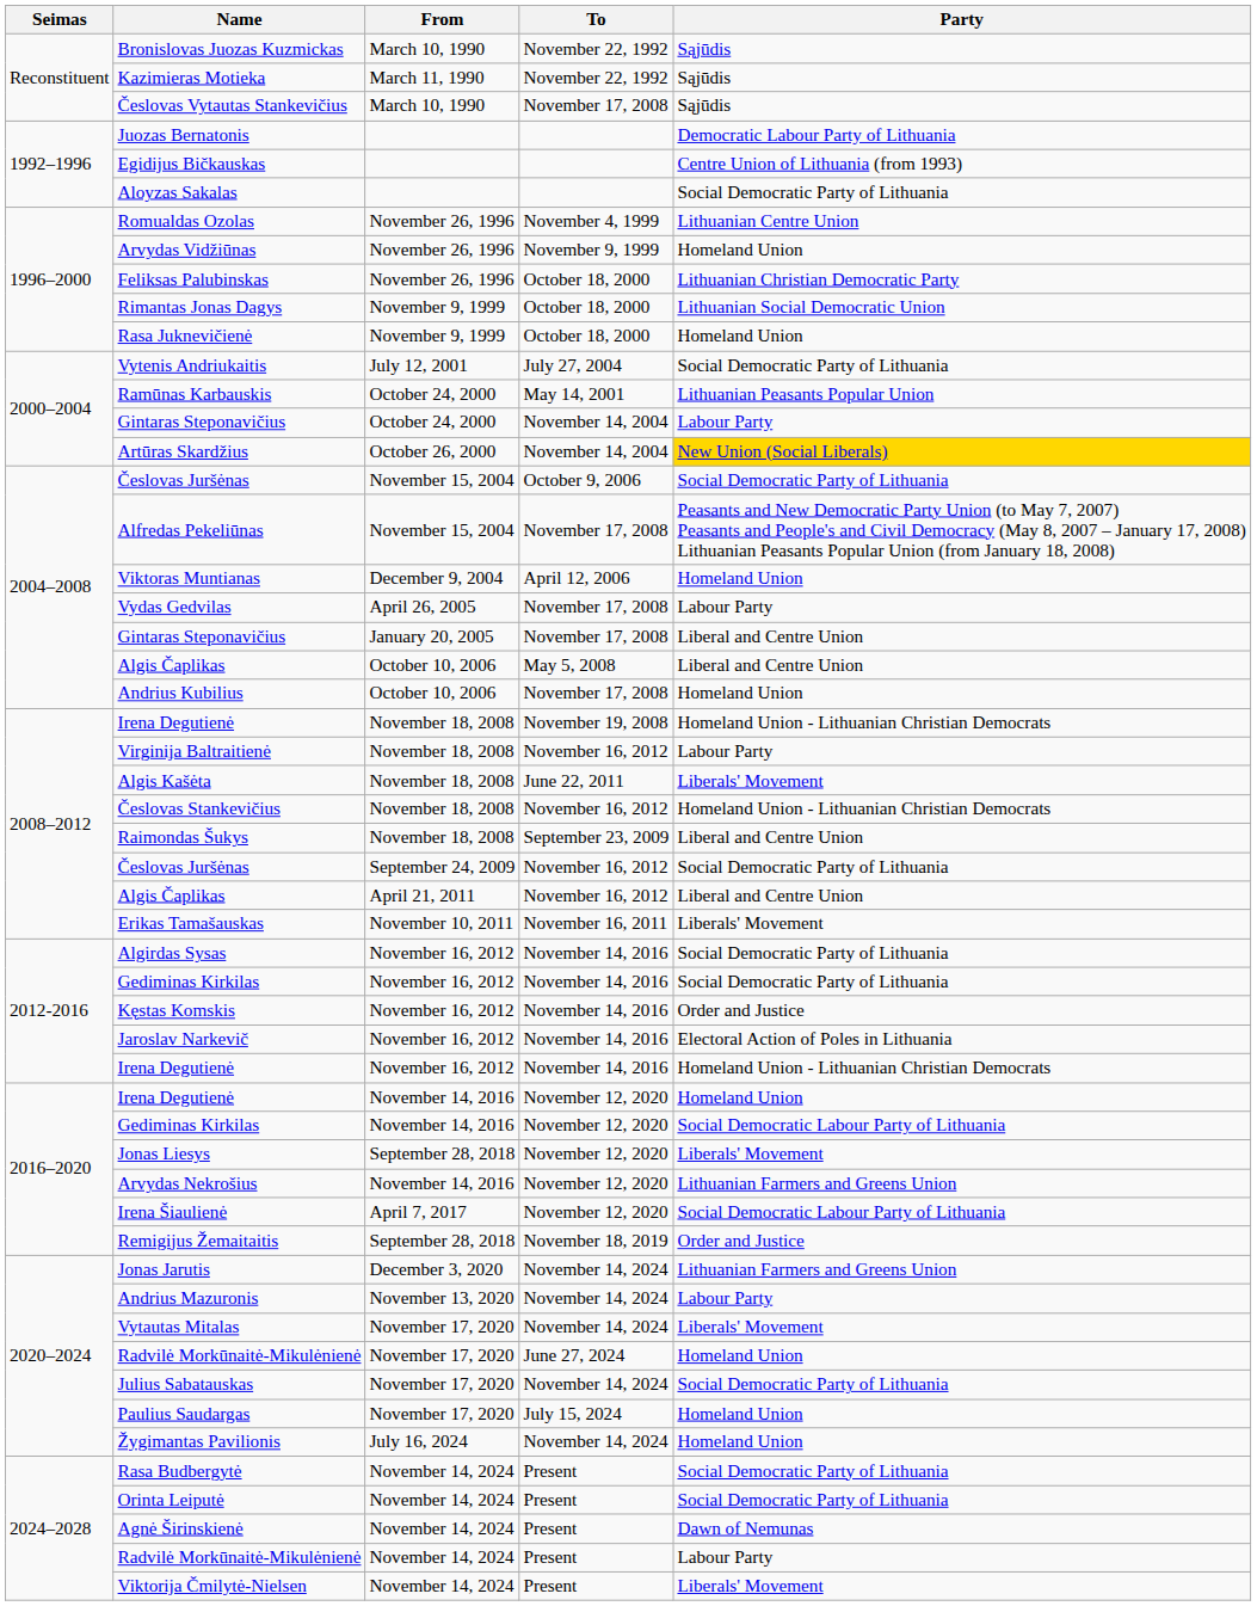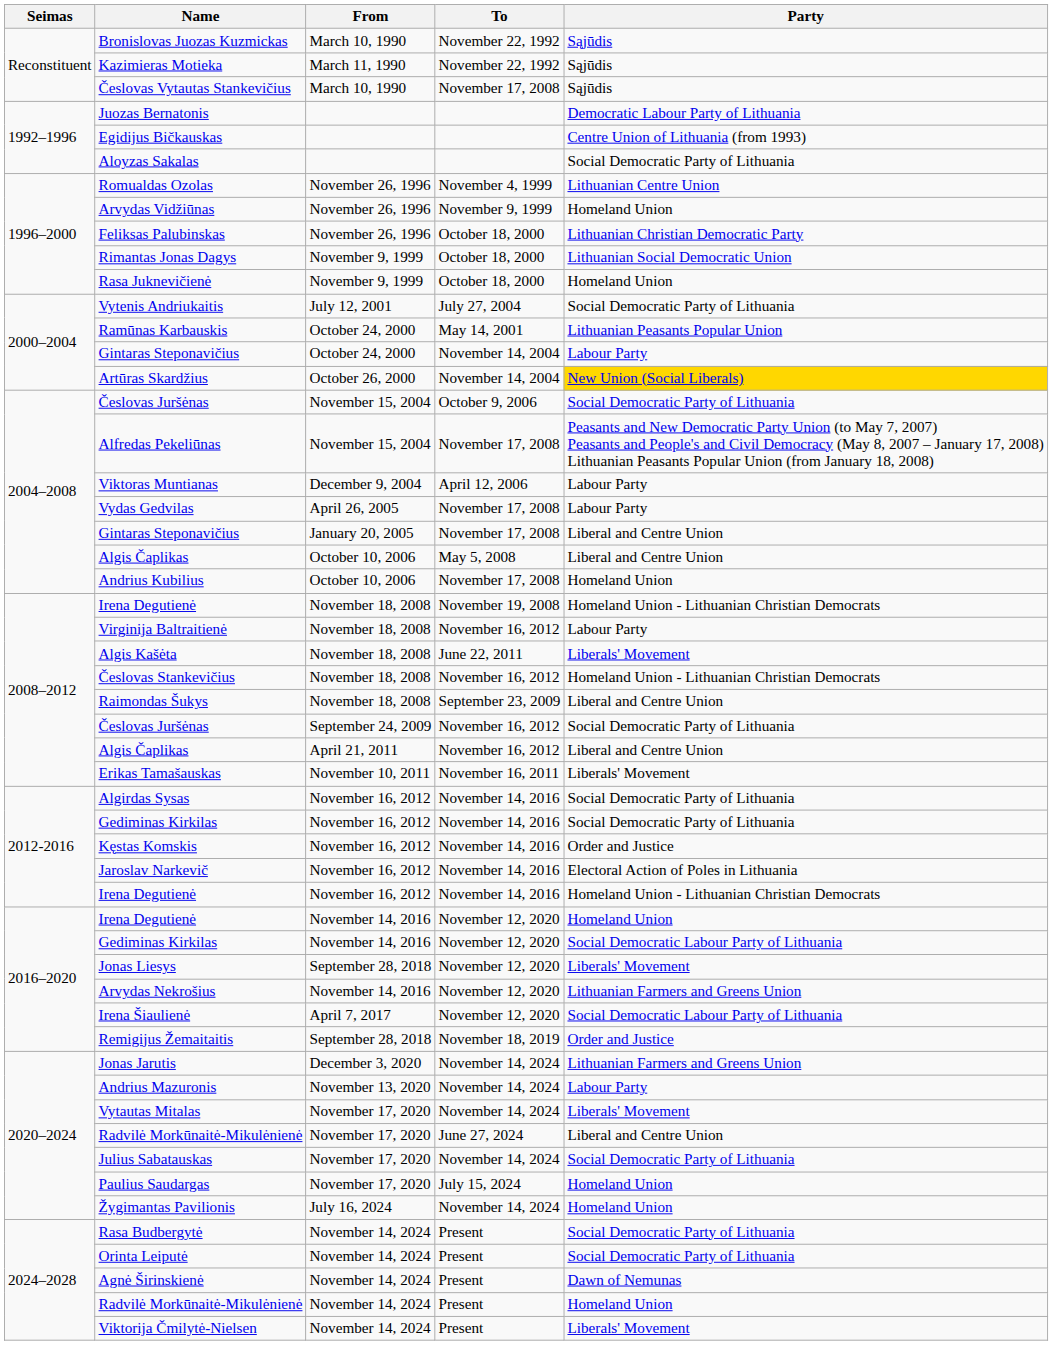 <table class="wikitable">
 <tr>
 <th>Seimas</th>
 <th>Name</th>
 <th>From</th>
 <th>To</th>
 <th>Party</th>
 </tr>
 <tr>
 <td rowspan=3>Reconstituent</td>
 <td><a href='#'>Bronislovas Juozas Kuzmickas</a></td>
 <td>March 10, 1990</td>
 <td>November 22, 1992</td>
 <td><a href='#'>Sąjūdis</a></td>
 </tr>
 <tr>
 <td><a href='#'>Kazimieras Motieka</a></td>
 <td>March 11, 1990</td>
 <td>November 22, 1992</td>
 <td>Sąjūdis</td>
 </tr>
 <tr>
 <td><a href='#'>Česlovas Vytautas Stankevičius</a></td>
 <td>March 10, 1990</td>
 <td>November 17, 2008</td>
 <td>Sąjūdis</td>
 </tr>
 <tr>
 <td rowspan=3>1992–1996</td>
 <td><a href='#'>Juozas Bernatonis</a></td>
 <td></td>
 <td></td>
 <td><a href='#'>Democratic Labour Party of Lithuania</a></td>
 </tr>
 <tr>
 <td><a href='#'>Egidijus Bičkauskas</a></td>
 <td></td>
 <td></td>
 <td><a href='#'>Centre Union of Lithuania</a> (from 1993)</td>
 </tr>
 <tr>
 <td><a href='#'>Aloyzas Sakalas</a></td>
 <td></td>
 <td></td>
 <td>Social Democratic Party of Lithuania</td>
 </tr>
 <tr>
 <td rowspan=5>1996–2000</td>
 <td><a href='#'>Romualdas Ozolas</a></td>
 <td>November 26, 1996</td>
 <td>November 4, 1999</td>
 <td><a href='#'>Lithuanian Centre Union</a></td>
 </tr>
 <tr>
 <td><a href='#'>Arvydas Vidžiūnas</a></td>
 <td>November 26, 1996</td>
 <td>November 9, 1999</td>
 <td>Homeland Union</td>
 </tr>
 <tr>
 <td><a href='#'>Feliksas Palubinskas</a></td>
 <td>November 26, 1996</td>
 <td>October 18, 2000</td>
 <td><a href='#'>Lithuanian Christian Democratic Party</a></td>
 </tr>
 <tr>
 <td><a href='#'>Rimantas Jonas Dagys</a></td>
 <td>November 9, 1999</td>
 <td>October 18, 2000</td>
 <td><a href='#'>Lithuanian Social Democratic Union</a></td>
 </tr>
 <tr>
 <td><a href='#'>Rasa Juknevičienė</a></td>
 <td>November 9, 1999</td>
 <td>October 18, 2000</td>
 <td>Homeland Union</td>
 </tr>
 <tr>
 <td rowspan=4>2000–2004</td>
 <td><a href='#'>Vytenis Andriukaitis</a></td>
 <td>July 12, 2001</td>
 <td>July 27, 2004</td>
 <td>Social Democratic Party of Lithuania</td>
 </tr>
 <tr>
 <td><a href='#'>Ramūnas Karbauskis</a></td>
 <td>October 24, 2000</td>
 <td>May 14, 2001</td>
 <td><a href='#'>Lithuanian Peasants Popular Union</a></td>
 </tr>
 <tr>
 <td><a href='#'>Gintaras Steponavičius</a></td>
 <td>October 24, 2000</td>
 <td>November 14, 2004</td>
 <td><a href='#'>Labour Party</a></td>
 </tr>
 <tr>
 <td><a href='#'>Artūras Skardžius</a></td>
 <td>October 26, 2000</td>
 <td>November 14, 2004</td>
 <td style="background: gold;"><a href='#'>New Union (Social Liberals)</a></td>
 </tr>
 <tr>
 <td rowspan=7>2004–2008</td>
 <td><a href='#'>Česlovas Juršėnas</a></td>
 <td>November 15, 2004</td>
 <td>October 9, 2006</td>
 <td><a href='#'>Social Democratic Party of Lithuania</a></td>
 </tr>
 <tr>
 <td><a href='#'>Alfredas Pekeliūnas</a></td>
 <td>November 15, 2004</td>
 <td>November 17, 2008</td>
 <td><a href='#'>Peasants and New Democratic Party Union</a> (to May 7, 2007)<br> <a href='#'>Peasants and People's and Civil Democracy</a> (May 8, 2007 – January 17, 2008)<br> Lithuanian Peasants Popular Union (from January 18, 2008)</td>
 </tr>
 <tr>
 <td><a href='#'>Viktoras Muntianas</a></td>
 <td>December 9, 2004</td>
 <td>April 12, 2006</td>
-<td><a href='#'>Homeland Union</a></td>
+<td>Labour Party</td>
 </tr>
 <tr>
 <td><a href='#'>Vydas Gedvilas</a></td>
 <td>April 26, 2005</td>
 <td>November 17, 2008</td>
 <td>Labour Party</td>
 </tr>
 <tr>
 <td><a href='#'>Gintaras Steponavičius</a></td>
 <td>January 20, 2005</td>
 <td>November 17, 2008</td>
 <td>Liberal and Centre Union</td>
 </tr>
 <tr>
 <td><a href='#'>Algis Čaplikas</a></td>
 <td>October 10, 2006</td>
 <td>May 5, 2008</td>
 <td>Liberal and Centre Union</td>
 </tr>
 <tr>
 <td><a href='#'>Andrius Kubilius</a></td>
 <td>October 10, 2006</td>
 <td>November 17, 2008</td>
 <td>Homeland Union</td>
 </tr>
 <tr>
 <td rowspan=8>2008–2012</td>
 <td><a href='#'>Irena Degutienė</a></td>
 <td>November 18, 2008</td>
 <td>November 19, 2008</td>
 <td>Homeland Union - Lithuanian Christian Democrats</td>
 </tr>
 <tr>
 <td><a href='#'>Virginija Baltraitienė</a></td>
 <td>November 18, 2008</td>
 <td>November 16, 2012</td>
 <td>Labour Party</td>
 </tr>
 <tr>
 <td><a href='#'>Algis Kašėta</a></td>
 <td>November 18, 2008</td>
 <td>June 22, 2011</td>
 <td><a href='#'>Liberals' Movement</a></td>
 </tr>
 <tr>
 <td><a href='#'>Česlovas Stankevičius</a></td>
 <td>November 18, 2008</td>
 <td>November 16, 2012</td>
 <td>Homeland Union - Lithuanian Christian Democrats</td>
 </tr>
 <tr>
 <td><a href='#'>Raimondas Šukys</a></td>
 <td>November 18, 2008</td>
 <td>September 23, 2009</td>
 <td>Liberal and Centre Union</td>
 </tr>
 <tr>
 <td><a href='#'>Česlovas Juršėnas</a></td>
 <td>September 24, 2009</td>
 <td>November 16, 2012</td>
 <td>Social Democratic Party of Lithuania</td>
 </tr>
 <tr>
 <td><a href='#'>Algis Čaplikas</a></td>
 <td>April 21, 2011</td>
 <td>November 16, 2012</td>
 <td>Liberal and Centre Union</td>
 </tr>
 <tr>
 <td><a href='#'>Erikas Tamašauskas</a></td>
 <td>November 10, 2011</td>
 <td>November 16, 2011</td>
 <td>Liberals' Movement</td>
 </tr>
 <tr>
 <td rowspan=5>2012-2016</td>
 <td><a href='#'>Algirdas Sysas</a></td>
 <td>November 16, 2012</td>
 <td>November 14, 2016</td>
 <td>Social Democratic Party of Lithuania</td>
 </tr>
 <tr>
 <td><a href='#'>Gediminas Kirkilas</a></td>
 <td>November 16, 2012</td>
 <td>November 14, 2016</td>
 <td>Social Democratic Party of Lithuania</td>
 </tr>
 <tr>
 <td><a href='#'>Kęstas Komskis</a></td>
 <td>November 16, 2012</td>
 <td>November 14, 2016</td>
 <td>Order and Justice</td>
 </tr>
 <tr>
 <td><a href='#'>Jaroslav Narkevič</a></td>
 <td>November 16, 2012</td>
 <td>November 14, 2016</td>
 <td>Electoral Action of Poles in Lithuania</td>
 </tr>
 <tr>
 <td><a href='#'>Irena Degutienė</a></td>
 <td>November 16, 2012</td>
 <td>November 14, 2016</td>
 <td>Homeland Union - Lithuanian Christian Democrats</td>
 </tr>
 <tr>
 <td rowspan=6>2016–2020</td>
 <td><a href='#'>Irena Degutienė</a></td>
 <td>November 14, 2016</td>
 <td>November 12, 2020</td>
 <td><a href='#'>Homeland Union</a></td>
 </tr>
 <tr>
 <td><a href='#'>Gediminas Kirkilas</a></td>
 <td>November 14, 2016</td>
 <td>November 12, 2020</td>
 <td><a href='#'>Social Democratic Labour Party of Lithuania</a></td>
 </tr>
 <tr>
 <td><a href='#'>Jonas Liesys</a></td>
 <td>September 28, 2018</td>
 <td>November 12, 2020</td>
 <td><a href='#'>Liberals' Movement</a></td>
 </tr>
 <tr>
 <td><a href='#'>Arvydas Nekrošius</a></td>
 <td>November 14, 2016</td>
 <td>November 12, 2020</td>
 <td><a href='#'>Lithuanian Farmers and Greens Union</a></td>
 </tr>
 <tr>
 <td><a href='#'>Irena Šiaulienė</a></td>
 <td>April 7, 2017</td>
 <td>November 12, 2020</td>
 <td><a href='#'>Social Democratic Labour Party of Lithuania</a></td>
 </tr>
 <tr>
 <td><a href='#'>Remigijus Žemaitaitis</a></td>
 <td>September 28, 2018</td>
 <td>November 18, 2019</td>
 <td><a href='#'>Order and Justice</a></td>
 </tr>
 <tr>
 <td rowspan=7>2020–2024</td>
 <td><a href='#'>Jonas Jarutis</a></td>
 <td>December 3, 2020</td>
 <td>November 14, 2024</td>
 <td><a href='#'>Lithuanian Farmers and Greens Union</a></td>
 </tr>
 <tr>
 <td><a href='#'>Andrius Mazuronis</a></td>
 <td>November 13, 2020</td>
 <td>November 14, 2024</td>
 <td><a href='#'>Labour Party</a></td>
 </tr>
 <tr>
 <td><a href='#'>Vytautas Mitalas</a></td>
 <td>November 17, 2020</td>
 <td>November 14, 2024</td>
 <td><a href='#'>Liberals' Movement</a></td>
 </tr>
 <tr>
 <td><a href='#'>Radvilė Morkūnaitė-Mikulėnienė</a></td>
 <td>November 17, 2020</td>
 <td>June 27, 2024</td>
-<td><a href='#'>Homeland Union</a></td>
+<td>Liberal and Centre Union</td>
 </tr>
 <tr>
 <td><a href='#'>Julius Sabatauskas</a></td>
 <td>November 17, 2020</td>
 <td>November 14, 2024</td>
 <td><a href='#'>Social Democratic Party of Lithuania</a></td>
 </tr>
 <tr>
 <td><a href='#'>Paulius Saudargas</a></td>
 <td>November 17, 2020</td>
 <td>July 15, 2024</td>
 <td><a href='#'>Homeland Union</a></td>
 </tr>
 <tr>
 <td><a href='#'>Žygimantas Pavilionis</a></td>
 <td>July 16, 2024</td>
 <td>November 14, 2024</td>
 <td><a href='#'>Homeland Union</a></td>
 </tr>
 <tr>
 <td rowspan=5>2024–2028</td>
 <td><a href='#'>Rasa Budbergytė</a></td>
 <td>November 14, 2024</td>
 <td>Present</td>
 <td><a href='#'>Social Democratic Party of Lithuania</a></td>
 </tr>
 <tr>
 <td><a href='#'>Orinta Leiputė</a></td>
 <td>November 14, 2024</td>
 <td>Present</td>
 <td><a href='#'>Social Democratic Party of Lithuania</a></td>
 </tr>
 <tr>
 <td><a href='#'>Agnė Širinskienė</a></td>
 <td>November 14, 2024</td>
 <td>Present</td>
 <td><a href='#'>Dawn of Nemunas</a></td>
 </tr>
 <tr>
 <td><a href='#'>Radvilė Morkūnaitė-Mikulėnienė</a></td>
 <td>November 14, 2024</td>
 <td>Present</td>
-<td>Labour Party</td>
+<td><a href='#'>Homeland Union</a></td>
 </tr>
 <tr>
 <td><a href='#'>Viktorija Čmilytė-Nielsen</a></td>
 <td>November 14, 2024</td>
 <td>Present</td>
 <td><a href='#'>Liberals' Movement</a></td>
 </tr>
 </table>
